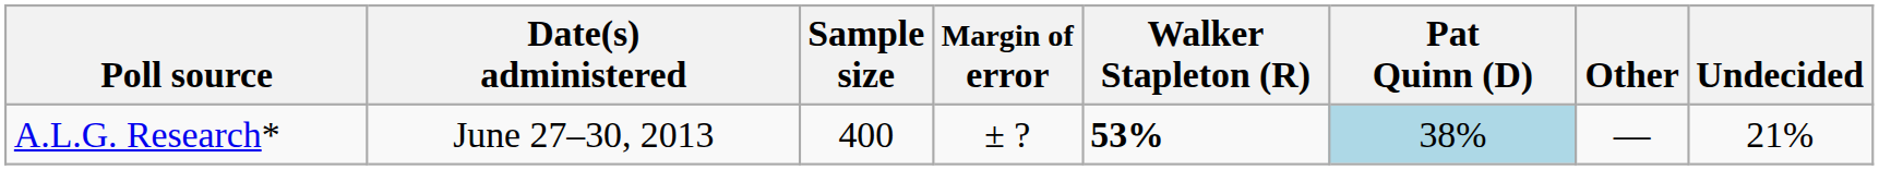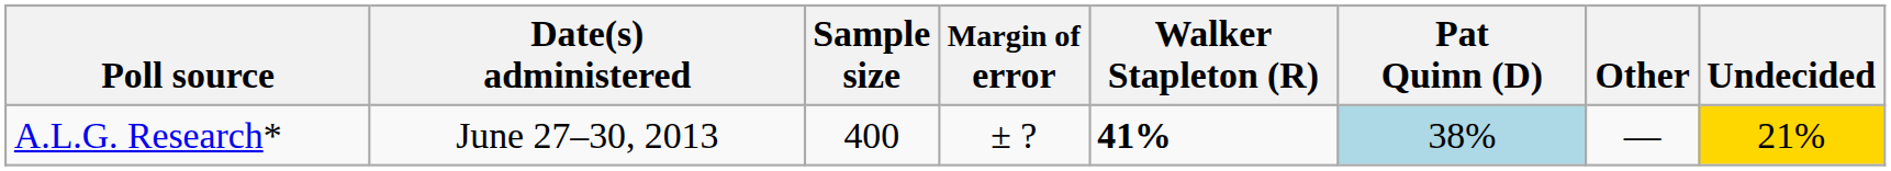 <table class="wikitable">
 <tr valign= bottom>
 <th style="width:150px;">Poll source</th>
 <th style="width:180px;">Date(s)<br>administered</th>
 <th class=small>Sample<br>size</th>
 <th><small>Margin of</small><br>error</th>
 <th style="width:100px;">Walker<br>Stapleton (R)</th>
 <th style="width:100px;">Pat<br>Quinn (D)</th>
 <th style="width:40px;">Other</th>
 <th style="width:40px;">Undecided</th>
 </tr>
 <tr>
 <td><a href='#'>A.L.G. Research</a>*</td>
 <td align=center>June 27–30, 2013</td>
 <td align=center>400</td>
 <td align=center>± ?</td>
-<td><strong>53%</strong></td>
+<td><strong>41%</strong></td>
 <td align=center style="background: lightblue;">38%</td>
 <td align=center>—</td>
-<td align=center>21%</td>
+<td align=center style="background: gold;">21%</td>
 </tr>
 </table>
